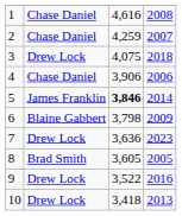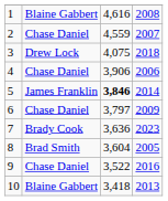 <table class="wikitable">
 <tr>
 </tr>
 <tr>
 <td>1</td>
-<td><a href='#'>Chase Daniel</a></td>
+<td><a href='#'>Blaine Gabbert</a></td>
 <td><abbr>4,616</abbr></td>
 <td><a href='#'>2008</a></td>
 </tr>
 <tr>
 <td>2</td>
 <td><a href='#'>Chase Daniel</a></td>
-<td><abbr>4,259</abbr></td>
+<td><abbr>4,559</abbr></td>
 <td><a href='#'>2007</a></td>
 </tr>
 <tr>
 <td>3</td>
 <td><a href='#'>Drew Lock</a></td>
 <td><abbr>4,075</abbr></td>
 <td><a href='#'>2018</a></td>
 </tr>
 <tr>
 <td>4</td>
 <td><a href='#'>Chase Daniel</a></td>
 <td><abbr>3,906</abbr></td>
 <td><a href='#'>2006</a></td>
 </tr>
 <tr>
 <td>5</td>
 <td><a href='#'>James Franklin</a></td>
 <td><strong><abbr>3,846</abbr></strong></td>
 <td><a href='#'>2014</a></td>
 </tr>
 <tr>
 <td>6</td>
-<td><a href='#'>Blaine Gabbert</a></td>
-<td><abbr>3,798</abbr></td>
+<td><a href='#'>Chase Daniel</a></td>
+<td><abbr>3,797</abbr></td>
 <td><a href='#'>2009</a></td>
 </tr>
 <tr>
 <td>7</td>
-<td><a href='#'>Drew Lock</a></td>
+<td><a href='#'>Brady Cook</a></td>
 <td><abbr>3,636</abbr></td>
 <td><a href='#'>2023</a></td>
 </tr>
 <tr>
 <td>8</td>
 <td><a href='#'>Brad Smith</a></td>
-<td><abbr>3,605</abbr></td>
+<td><abbr>3,604</abbr></td>
 <td><a href='#'>2005</a></td>
 </tr>
 <tr>
 <td>9</td>
-<td><a href='#'>Drew Lock</a></td>
+<td><a href='#'>Chase Daniel</a></td>
 <td><abbr>3,522</abbr></td>
 <td><a href='#'>2016</a></td>
 </tr>
 <tr>
 <td>10</td>
-<td><a href='#'>Drew Lock</a></td>
+<td><a href='#'>Blaine Gabbert</a></td>
 <td><abbr>3,418</abbr></td>
 <td><a href='#'>2013</a></td>
 </tr>
 </table>
